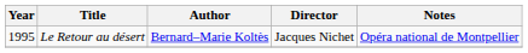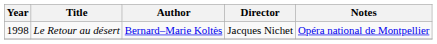 <table class="wikitable">
 <tr>
 <th>Year</th>
 <th>Title</th>
 <th>Author</th>
 <th>Director</th>
 <th>Notes</th>
 </tr>
 <tr>
-<td>1995</td>
+<td>1998</td>
 <td><em>Le Retour au désert</em></td>
 <td><a href='#'>Bernard–Marie Koltès</a></td>
 <td>Jacques Nichet</td>
 <td><a href='#'>Opéra national de Montpellier</a></td>
 </tr>
 <tr>
 </tr>
 </table>
